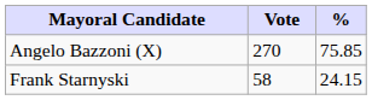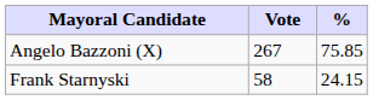 <table class="wikitable">
 <tr>
 <th style="background:#ddf; width:200px;">Mayoral Candidate </th>
 <th style="background:#ddf; width:50px;">Vote</th>
 <th style="background:#ddf; width:30px;">%</th>
 </tr>
 <tr>
 <td>Angelo Bazzoni (X)</td>
-<td>270</td>
+<td>267</td>
 <td>75.85</td>
 </tr>
 <tr>
 <td>Frank Starnyski</td>
 <td>58</td>
 <td>24.15</td>
 </tr>
 </table>
